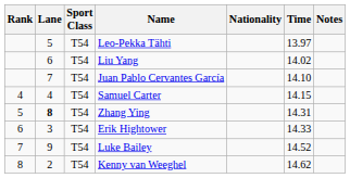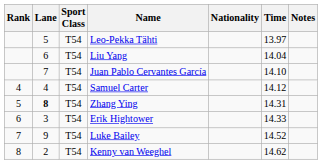 <table class="wikitable sortable" style="text-align:center">
 <tr>
 <th>Rank</th>
 <th>Lane</th>
 <th>Sport<br>Class</th>
 <th>Name</th>
 <th>Nationality</th>
 <th>Time</th>
 <th>Notes</th>
 </tr>
 <tr>
 <td></td>
 <td>5</td>
 <td>T54</td>
 <td align=left><a href='#'>Leo-Pekka Tähti</a></td>
 <td align=left></td>
 <td>13.97</td>
 <td></td>
 </tr>
 <tr>
 <td></td>
 <td>6</td>
 <td>T54</td>
 <td align=left><a href='#'>Liu Yang</a></td>
 <td align=left></td>
-<td>14.02</td>
+<td>14.04</td>
 <td></td>
 </tr>
 <tr>
 <td></td>
 <td>7</td>
 <td>T54</td>
 <td align=left><a href='#'>Juan Pablo Cervantes García</a></td>
 <td align=left></td>
 <td>14.10</td>
 <td></td>
 </tr>
 <tr>
 <td>4</td>
 <td>4</td>
 <td>T54</td>
 <td align=left><a href='#'>Samuel Carter</a></td>
 <td align=left></td>
-<td>14.15</td>
+<td>14.12</td>
 <td></td>
 </tr>
 <tr>
 <td>5</td>
 <td><strong>8</strong></td>
 <td>T54</td>
 <td align=left><a href='#'>Zhang Ying</a></td>
 <td align=left></td>
 <td>14.31</td>
 <td></td>
 </tr>
 <tr>
 <td>6</td>
 <td>3</td>
 <td>T54</td>
 <td align=left><a href='#'>Erik Hightower</a></td>
 <td align=left></td>
 <td>14.33</td>
 <td></td>
 </tr>
 <tr>
 <td>7</td>
 <td>9</td>
 <td>T54</td>
 <td align=left><a href='#'>Luke Bailey</a></td>
 <td align=left></td>
 <td>14.52</td>
 <td></td>
 </tr>
 <tr>
 <td>8</td>
 <td>2</td>
 <td>T54</td>
 <td align=left><a href='#'>Kenny van Weeghel</a></td>
 <td align=left></td>
 <td>14.62</td>
 <td></td>
 </tr>
 </table>
